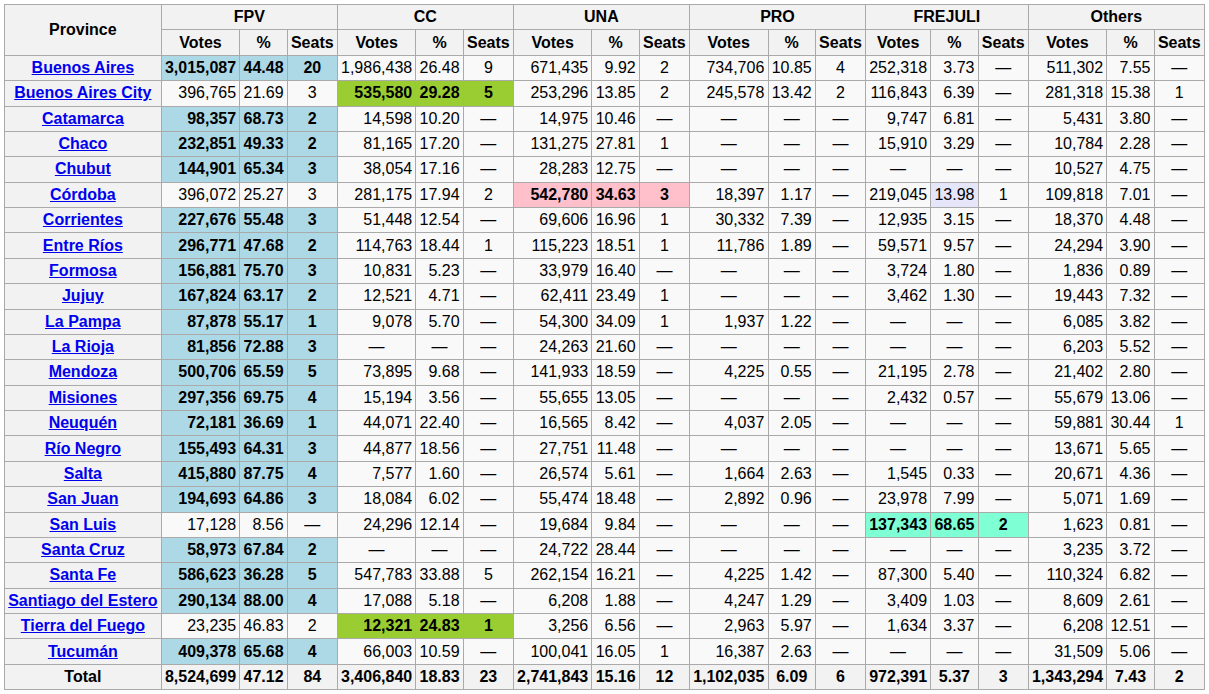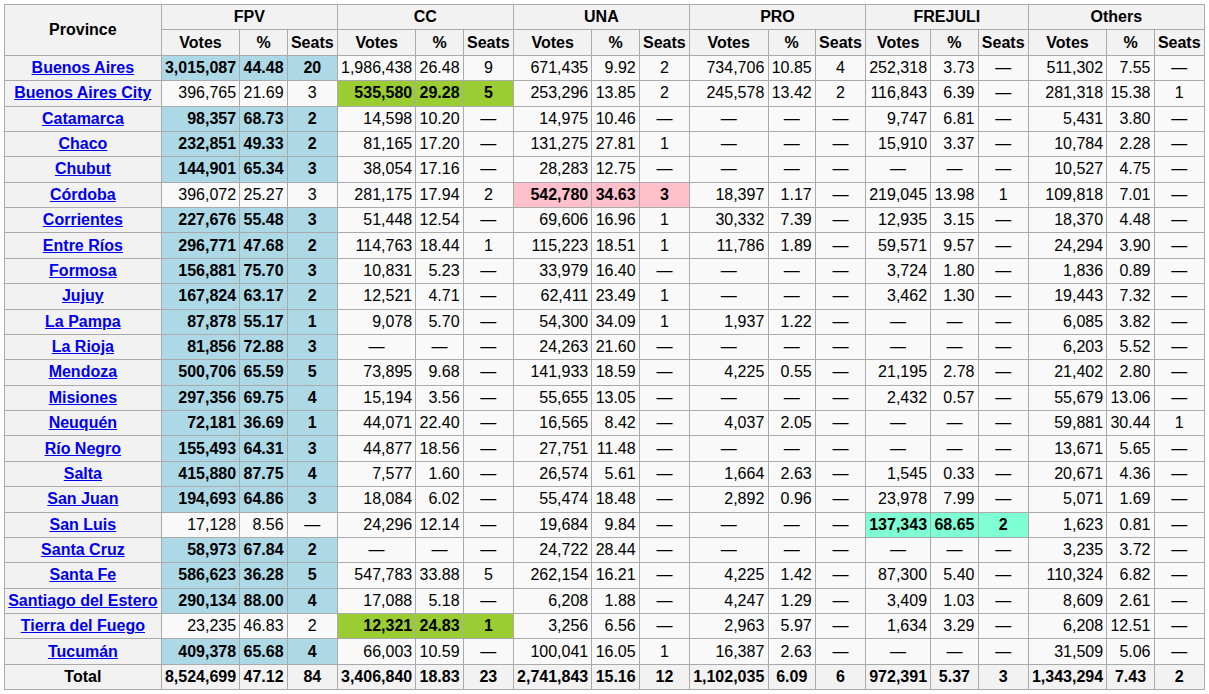 <table class="wikitable sortable plainrowheaders" style="text-align:right;">
 <tr>
 <th rowspan=2>Province</th>
 <th colspan=3>FPV</th>
 <th colspan=3>CC</th>
 <th colspan=3>UNA</th>
 <th colspan=3>PRO</th>
 <th colspan=3>FREJULI</th>
 <th colspan=3>Others</th>
 </tr>
 <tr>
 <th>Votes</th>
 <th>%</th>
 <th>Seats</th>
 <th>Votes</th>
 <th>%</th>
 <th>Seats</th>
 <th>Votes</th>
 <th>%</th>
 <th>Seats</th>
 <th>Votes</th>
 <th>%</th>
 <th>Seats</th>
 <th>Votes</th>
 <th>%</th>
 <th>Seats</th>
 <th>Votes</th>
 <th>%</th>
 <th>Seats</th>
 </tr>
 <tr>
 <th scope=row><a href='#'>Buenos Aires</a></th>
 <td bgcolor=lightblue><strong>3,015,087</strong></td>
 <td bgcolor=lightblue><strong>44.48</strong></td>
 <td align=center bgcolor=lightblue><strong>20</strong></td>
 <td>1,986,438</td>
 <td>26.48</td>
 <td align=center>9</td>
 <td>671,435</td>
 <td>9.92</td>
 <td align=center>2</td>
 <td>734,706</td>
 <td>10.85</td>
 <td align=center>4</td>
 <td>252,318</td>
 <td>3.73</td>
 <td align=center>—</td>
 <td>511,302</td>
 <td>7.55</td>
 <td align=center>—</td>
 </tr>
 <tr>
 <th scope=row><a href='#'>Buenos Aires City</a></th>
 <td>396,765</td>
 <td>21.69</td>
 <td align=center>3</td>
 <td bgcolor=YellowGreen><strong>535,580</strong></td>
 <td bgcolor=YellowGreen><strong>29.28</strong></td>
 <td align=center bgcolor=YellowGreen><strong>5</strong></td>
 <td>253,296</td>
 <td>13.85</td>
 <td align=center>2</td>
 <td>245,578</td>
 <td>13.42</td>
 <td align=center>2</td>
 <td>116,843</td>
 <td>6.39</td>
 <td align=center>—</td>
 <td>281,318</td>
 <td>15.38</td>
 <td align=center>1</td>
 </tr>
 <tr>
 <th scope=row><a href='#'>Catamarca</a></th>
 <td bgcolor=lightblue><strong>98,357</strong></td>
 <td bgcolor=lightblue><strong>68.73</strong></td>
 <td align=center bgcolor=lightblue><strong>2</strong></td>
 <td>14,598</td>
 <td>10.20</td>
 <td align=center>—</td>
 <td>14,975</td>
 <td>10.46</td>
 <td align=center>—</td>
 <td align=center>—</td>
 <td align=center>—</td>
 <td align=center>—</td>
 <td>9,747</td>
 <td>6.81</td>
 <td align=center>—</td>
 <td>5,431</td>
 <td>3.80</td>
 <td align=center>—</td>
 </tr>
 <tr>
 <th scope=row><a href='#'>Chaco</a></th>
 <td bgcolor=lightblue><strong>232,851</strong></td>
 <td bgcolor=lightblue><strong>49.33</strong></td>
 <td align=center bgcolor=lightblue><strong>2</strong></td>
 <td>81,165</td>
 <td>17.20</td>
 <td align=center>—</td>
 <td>131,275</td>
 <td>27.81</td>
 <td align=center>1</td>
 <td align=center>—</td>
 <td align=center>—</td>
 <td align=center>—</td>
 <td>15,910</td>
-<td>3.29</td>
+<td>3.37</td>
 <td align=center>—</td>
 <td>10,784</td>
 <td>2.28</td>
 <td align=center>—</td>
 </tr>
 <tr>
 <th scope=row><a href='#'>Chubut</a></th>
 <td bgcolor=lightblue><strong>144,901</strong></td>
 <td bgcolor=lightblue><strong>65.34</strong></td>
 <td align=center bgcolor=lightblue><strong>3</strong></td>
 <td>38,054</td>
 <td>17.16</td>
 <td align=center>—</td>
 <td>28,283</td>
 <td>12.75</td>
 <td align=center>—</td>
 <td align=center>—</td>
 <td align=center>—</td>
 <td align=center>—</td>
 <td align=center>—</td>
 <td align=center>—</td>
 <td align=center>—</td>
 <td>10,527</td>
 <td>4.75</td>
 <td align=center>—</td>
 </tr>
 <tr>
 <th scope=row><a href='#'>Córdoba</a></th>
 <td>396,072</td>
 <td>25.27</td>
 <td align=center>3</td>
 <td>281,175</td>
 <td>17.94</td>
 <td align=center>2</td>
 <td bgcolor=pink><strong>542,780</strong></td>
 <td bgcolor=pink><strong>34.63</strong></td>
 <td align=center bgcolor=pink><strong>3</strong></td>
 <td>18,397</td>
 <td>1.17</td>
 <td align=center>—</td>
 <td>219,045</td>
-<td style="background: lavender;">13.98</td>
+<td>13.98</td>
 <td align=center>1</td>
 <td>109,818</td>
 <td>7.01</td>
 <td align=center>—</td>
 </tr>
 <tr>
 <th scope=row><a href='#'>Corrientes</a></th>
 <td bgcolor=lightblue><strong>227,676</strong></td>
 <td bgcolor=lightblue><strong>55.48</strong></td>
 <td align=center bgcolor=lightblue><strong>3</strong></td>
 <td>51,448</td>
 <td>12.54</td>
 <td align=center>—</td>
 <td>69,606</td>
 <td>16.96</td>
 <td align=center>1</td>
 <td>30,332</td>
 <td>7.39</td>
 <td align=center>—</td>
 <td>12,935</td>
 <td>3.15</td>
 <td align=center>—</td>
 <td>18,370</td>
 <td>4.48</td>
 <td align=center>—</td>
 </tr>
 <tr>
 <th scope=row><a href='#'>Entre Ríos</a></th>
 <td bgcolor=lightblue><strong>296,771</strong></td>
 <td bgcolor=lightblue><strong>47.68</strong></td>
 <td align=center bgcolor=lightblue><strong>2</strong></td>
 <td>114,763</td>
 <td>18.44</td>
 <td align=center>1</td>
 <td>115,223</td>
 <td>18.51</td>
 <td align=center>1</td>
 <td>11,786</td>
 <td>1.89</td>
 <td align=center>—</td>
 <td>59,571</td>
 <td>9.57</td>
 <td align=center>—</td>
 <td>24,294</td>
 <td>3.90</td>
 <td align=center>—</td>
 </tr>
 <tr>
 <th scope=row><a href='#'>Formosa</a></th>
 <td bgcolor=lightblue><strong>156,881</strong></td>
 <td bgcolor=lightblue><strong>75.70</strong></td>
 <td align=center bgcolor=lightblue><strong>3</strong></td>
 <td>10,831</td>
 <td>5.23</td>
 <td align=center>—</td>
 <td>33,979</td>
 <td>16.40</td>
 <td align=center>—</td>
 <td align=center>—</td>
 <td align=center>—</td>
 <td align=center>—</td>
 <td>3,724</td>
 <td>1.80</td>
 <td align=center>—</td>
 <td>1,836</td>
 <td>0.89</td>
 <td align=center>—</td>
 </tr>
 <tr>
 <th scope=row><a href='#'>Jujuy</a></th>
 <td bgcolor=lightblue><strong>167,824</strong></td>
 <td bgcolor=lightblue><strong>63.17</strong></td>
 <td align=center bgcolor=lightblue><strong>2</strong></td>
 <td>12,521</td>
 <td>4.71</td>
 <td align=center>—</td>
 <td>62,411</td>
 <td>23.49</td>
 <td align=center>1</td>
 <td align=center>—</td>
 <td align=center>—</td>
 <td align=center>—</td>
 <td>3,462</td>
 <td>1.30</td>
 <td align=center>—</td>
 <td>19,443</td>
 <td>7.32</td>
 <td align=center>—</td>
 </tr>
 <tr>
 <th scope=row><a href='#'>La Pampa</a></th>
 <td bgcolor=lightblue><strong>87,878</strong></td>
 <td bgcolor=lightblue><strong>55.17</strong></td>
 <td align=center bgcolor=lightblue><strong>1</strong></td>
 <td>9,078</td>
 <td>5.70</td>
 <td align=center>—</td>
 <td>54,300</td>
 <td>34.09</td>
 <td align=center>1</td>
 <td>1,937</td>
 <td>1.22</td>
 <td align=center>—</td>
 <td align=center>—</td>
 <td align=center>—</td>
 <td align=center>—</td>
 <td>6,085</td>
 <td>3.82</td>
 <td align=center>—</td>
 </tr>
 <tr>
 <th scope=row><a href='#'>La Rioja</a></th>
 <td bgcolor=lightblue><strong>81,856</strong></td>
 <td bgcolor=lightblue><strong>72.88</strong></td>
 <td align=center bgcolor=lightblue><strong>3</strong></td>
 <td align=center>—</td>
 <td align=center>—</td>
 <td align=center>—</td>
 <td>24,263</td>
 <td>21.60</td>
 <td align=center>—</td>
 <td align=center>—</td>
 <td align=center>—</td>
 <td align=center>—</td>
 <td align=center>—</td>
 <td align=center>—</td>
 <td align=center>—</td>
 <td>6,203</td>
 <td>5.52</td>
 <td align=center>—</td>
 </tr>
 <tr>
 <th scope=row><a href='#'>Mendoza</a></th>
 <td bgcolor=lightblue><strong>500,706</strong></td>
 <td bgcolor=lightblue><strong>65.59</strong></td>
 <td align=center bgcolor=lightblue><strong>5</strong></td>
 <td>73,895</td>
 <td>9.68</td>
 <td align=center>—</td>
 <td>141,933</td>
 <td>18.59</td>
 <td align=center>—</td>
 <td>4,225</td>
 <td>0.55</td>
 <td align=center>—</td>
 <td>21,195</td>
 <td>2.78</td>
 <td align=center>—</td>
 <td>21,402</td>
 <td>2.80</td>
 <td align=center>—</td>
 </tr>
 <tr>
 <th scope=row><a href='#'>Misiones</a></th>
 <td bgcolor=lightblue><strong>297,356</strong></td>
 <td bgcolor=lightblue><strong>69.75</strong></td>
 <td align=center bgcolor=lightblue><strong>4</strong></td>
 <td>15,194</td>
 <td>3.56</td>
 <td align=center>—</td>
 <td>55,655</td>
 <td>13.05</td>
 <td align=center>—</td>
 <td align=center>—</td>
 <td align=center>—</td>
 <td align=center>—</td>
 <td>2,432</td>
 <td>0.57</td>
 <td align=center>—</td>
 <td>55,679</td>
 <td>13.06</td>
 <td align=center>—</td>
 </tr>
 <tr>
 <th scope=row><a href='#'>Neuquén</a></th>
 <td bgcolor=lightblue><strong>72,181</strong></td>
 <td bgcolor=lightblue><strong>36.69</strong></td>
 <td align=center bgcolor=lightblue><strong>1</strong></td>
 <td>44,071</td>
 <td>22.40</td>
 <td align=center>—</td>
 <td>16,565</td>
 <td>8.42</td>
 <td align=center>—</td>
 <td>4,037</td>
 <td>2.05</td>
 <td align=center>—</td>
 <td align=center>—</td>
 <td align=center>—</td>
 <td align=center>—</td>
 <td>59,881</td>
 <td>30.44</td>
 <td align=center>1</td>
 </tr>
 <tr>
 <th scope=row><a href='#'>Río Negro</a></th>
 <td bgcolor=lightblue><strong>155,493</strong></td>
 <td bgcolor=lightblue><strong>64.31</strong></td>
 <td align=center bgcolor=lightblue><strong>3</strong></td>
 <td>44,877</td>
 <td>18.56</td>
 <td align=center>—</td>
 <td>27,751</td>
 <td>11.48</td>
 <td align=center>—</td>
 <td align=center>—</td>
 <td align=center>—</td>
 <td align=center>—</td>
 <td align=center>—</td>
 <td align=center>—</td>
 <td align=center>—</td>
 <td>13,671</td>
 <td>5.65</td>
 <td align=center>—</td>
 </tr>
 <tr>
 <th scope=row><a href='#'>Salta</a></th>
 <td bgcolor=lightblue><strong>415,880</strong></td>
 <td bgcolor=lightblue><strong>87.75</strong></td>
 <td align=center bgcolor=lightblue><strong>4</strong></td>
 <td>7,577</td>
 <td>1.60</td>
 <td align=center>—</td>
 <td>26,574</td>
 <td>5.61</td>
 <td align=center>—</td>
 <td>1,664</td>
 <td>2.63</td>
 <td align=center>—</td>
 <td>1,545</td>
 <td>0.33</td>
 <td align=center>—</td>
 <td>20,671</td>
 <td>4.36</td>
 <td align=center>—</td>
 </tr>
 <tr>
 <th scope=row><a href='#'>San Juan</a></th>
 <td bgcolor=lightblue><strong>194,693</strong></td>
 <td bgcolor=lightblue><strong>64.86</strong></td>
 <td align=center bgcolor=lightblue><strong>3</strong></td>
 <td>18,084</td>
 <td>6.02</td>
 <td align=center>—</td>
 <td>55,474</td>
 <td>18.48</td>
 <td align=center>—</td>
 <td>2,892</td>
 <td>0.96</td>
 <td align=center>—</td>
 <td>23,978</td>
 <td>7.99</td>
 <td align=center>—</td>
 <td>5,071</td>
 <td>1.69</td>
 <td align=center>—</td>
 </tr>
 <tr>
 <th scope=row><a href='#'>San Luis</a></th>
 <td>17,128</td>
 <td>8.56</td>
 <td align=center>—</td>
 <td>24,296</td>
 <td>12.14</td>
 <td align=center>—</td>
 <td>19,684</td>
 <td>9.84</td>
 <td align=center>—</td>
 <td align=center>—</td>
 <td align=center>—</td>
 <td align=center>—</td>
 <td bgcolor=Aquamarine><strong>137,343</strong></td>
 <td bgcolor=Aquamarine><strong>68.65</strong></td>
 <td align=center bgcolor=Aquamarine><strong>2</strong></td>
 <td>1,623</td>
 <td>0.81</td>
 <td align=center>—</td>
 </tr>
 <tr>
 <th scope=row><a href='#'>Santa Cruz</a></th>
 <td bgcolor=lightblue><strong>58,973</strong></td>
 <td bgcolor=lightblue><strong>67.84</strong></td>
 <td align=center bgcolor=lightblue><strong>2</strong></td>
 <td align=center>—</td>
 <td align=center>—</td>
 <td align=center>—</td>
 <td>24,722</td>
 <td>28.44</td>
 <td align=center>—</td>
 <td align=center>—</td>
 <td align=center>—</td>
 <td align=center>—</td>
 <td align=center>—</td>
 <td align=center>—</td>
 <td align=center>—</td>
 <td>3,235</td>
 <td>3.72</td>
 <td align=center>—</td>
 </tr>
 <tr>
 <th scope=row><a href='#'>Santa Fe</a></th>
 <td bgcolor=lightblue><strong>586,623</strong></td>
 <td bgcolor=lightblue><strong>36.28</strong></td>
 <td align=center bgcolor=lightblue><strong>5</strong></td>
 <td>547,783</td>
 <td>33.88</td>
 <td align=center>5</td>
 <td>262,154</td>
 <td>16.21</td>
 <td align=center>—</td>
 <td>4,225</td>
 <td>1.42</td>
 <td align=center>—</td>
 <td>87,300</td>
 <td>5.40</td>
 <td align=center>—</td>
 <td>110,324</td>
 <td>6.82</td>
 <td align=center>—</td>
 </tr>
 <tr>
 <th scope=row><a href='#'>Santiago del Estero</a></th>
 <td bgcolor=lightblue><strong>290,134</strong></td>
 <td bgcolor=lightblue><strong>88.00</strong></td>
 <td align=center bgcolor=lightblue><strong>4</strong></td>
 <td>17,088</td>
 <td>5.18</td>
 <td align=center>—</td>
 <td>6,208</td>
 <td>1.88</td>
 <td align=center>—</td>
 <td>4,247</td>
 <td>1.29</td>
 <td align=center>—</td>
 <td>3,409</td>
 <td>1.03</td>
 <td align=center>—</td>
 <td>8,609</td>
 <td>2.61</td>
 <td align=center>—</td>
 </tr>
 <tr>
 <th scope=row><a href='#'>Tierra del Fuego</a></th>
 <td>23,235</td>
 <td>46.83</td>
 <td align=center>2</td>
 <td bgcolor=YellowGreen><strong>12,321</strong></td>
 <td bgcolor=YellowGreen><strong>24.83</strong></td>
 <td align=center bgcolor=YellowGreen><strong>1</strong></td>
 <td>3,256</td>
 <td>6.56</td>
 <td align=center>—</td>
 <td>2,963</td>
 <td>5.97</td>
 <td align=center>—</td>
 <td>1,634</td>
-<td>3.37</td>
+<td>3.29</td>
 <td align=center>—</td>
 <td>6,208</td>
 <td>12.51</td>
 <td align=center>—</td>
 </tr>
 <tr>
 <th scope=row><a href='#'>Tucumán</a></th>
 <td bgcolor=lightblue><strong>409,378</strong></td>
 <td bgcolor=lightblue><strong>65.68</strong></td>
 <td align=center bgcolor=lightblue><strong>4</strong></td>
 <td>66,003</td>
 <td>10.59</td>
 <td align=center>—</td>
 <td>100,041</td>
 <td>16.05</td>
 <td align=center>1</td>
 <td>16,387</td>
 <td>2.63</td>
 <td align=center>—</td>
 <td align=center>—</td>
 <td align=center>—</td>
 <td align=center>—</td>
 <td>31,509</td>
 <td>5.06</td>
 <td align=center>—</td>
 </tr>
 <tr>
 <th>Total</th>
 <th>8,524,699</th>
 <th>47.12</th>
 <th>84</th>
 <th>3,406,840</th>
 <th>18.83</th>
 <th>23</th>
 <th>2,741,843</th>
 <th>15.16</th>
 <th>12</th>
 <th>1,102,035</th>
 <th>6.09</th>
 <th>6</th>
 <th>972,391</th>
 <th>5.37</th>
 <th>3</th>
 <th>1,343,294</th>
 <th>7.43</th>
 <th>2</th>
 </tr>
 </table>
